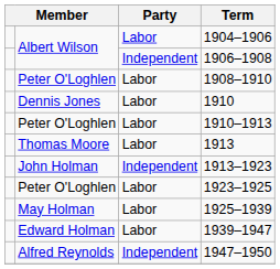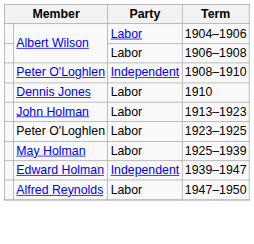 <table class="wikitable">
 <tr>
 <th colspan="2">Member</th>
 <th>Party</th>
 <th>Term</th>
 </tr>
 <tr>
 <td> </td>
 <td rowspan="2"><a href='#'>Albert Wilson</a></td>
 <td><a href='#'>Labor</a></td>
 <td>1904–1906</td>
 </tr>
 <tr>
 <td> </td>
-<td><a href='#'>Independent</a></td>
+<td>Labor</td>
 <td>1906–1908</td>
 </tr>
 <tr>
 <td> </td>
 <td><a href='#'>Peter O'Loghlen</a></td>
-<td>Labor</td>
+<td><a href='#'>Independent</a></td>
 <td>1908–1910</td>
 </tr>
 <tr>
 <td> </td>
 <td><a href='#'>Dennis Jones</a></td>
 <td>Labor</td>
 <td>1910</td>
 </tr>
 <tr>
 <td> </td>
-<td>Peter O'Loghlen</td>
+<td><a href='#'>John Holman</a></td>
 <td>Labor</td>
-<td>1910–1913</td>
-</tr>
-<tr>
-<td> </td>
-<td><a href='#'>Thomas Moore</a></td>
-<td>Labor</td>
-<td>1913</td>
-</tr>
-<tr>
-<td> </td>
-<td><a href='#'>John Holman</a></td>
-<td><a href='#'>Independent</a></td>
 <td>1913–1923</td>
 </tr>
 <tr>
 <td> </td>
 <td>Peter O'Loghlen</td>
 <td>Labor</td>
 <td>1923–1925</td>
 </tr>
 <tr>
 <td> </td>
 <td><a href='#'>May Holman</a></td>
 <td>Labor</td>
 <td>1925–1939</td>
 </tr>
 <tr>
 <td> </td>
 <td><a href='#'>Edward Holman</a></td>
-<td>Labor</td>
+<td><a href='#'>Independent</a></td>
 <td>1939–1947</td>
 </tr>
 <tr>
 <td> </td>
 <td><a href='#'>Alfred Reynolds</a></td>
-<td><a href='#'>Independent</a></td>
+<td>Labor</td>
 <td>1947–1950</td>
 </tr>
 <tr>
 </tr>
 </table>
